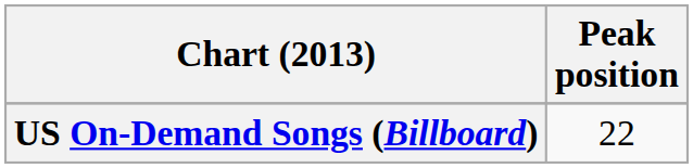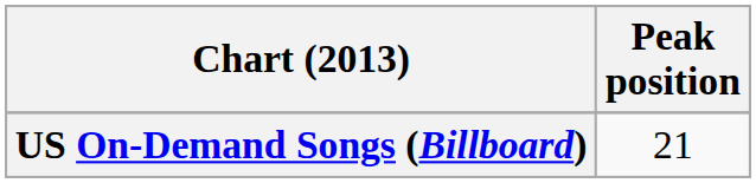 <table class="wikitable sortable plainrowheaders" style="text-align:center">
 <tr>
 <th scope="col">Chart (2013)</th>
 <th scope="col">Peak<br>position</th>
 </tr>
 <tr>
 </tr>
 <tr>
 </tr>
 <tr>
 <th scope="row">US <a href='#'>On-Demand Songs</a> (<em><a href='#'>Billboard</a></em>)</th>
-<td align="center">22</td>
+<td align="center">21</td>
 </tr>
 </table>
